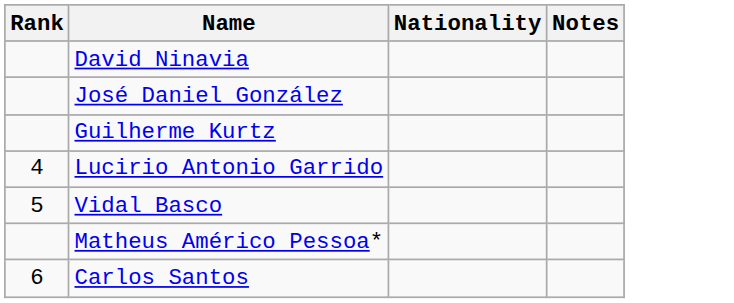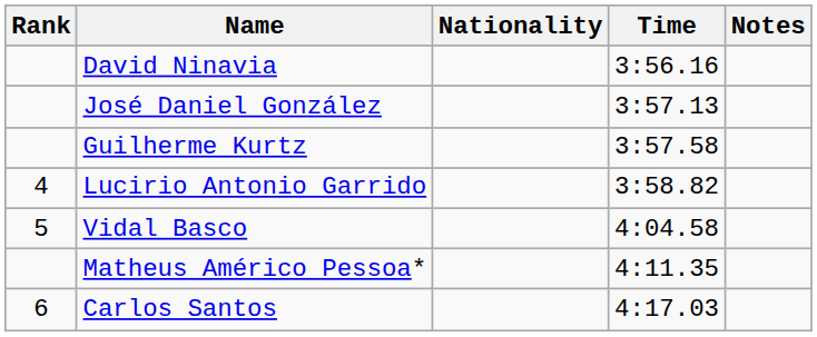 <table class="wikitable sortable" style="text-align:center">
 <tr>
 <th>Rank</th>
 <th>Name</th>
 <th>Nationality</th>
+<th>Time</th>
 <th>Notes</th>
 </tr>
 <tr>
 <td></td>
 <td align=left><a href='#'>David Ninavia</a></td>
 <td align=left></td>
+<td>3:56.16</td>
 <td></td>
 </tr>
 <tr>
 <td></td>
 <td align=left><a href='#'>José Daniel González</a></td>
 <td align=left></td>
+<td>3:57.13</td>
 <td></td>
 </tr>
 <tr>
 <td></td>
 <td align=left><a href='#'>Guilherme Kurtz</a></td>
 <td align=left></td>
+<td>3:57.58</td>
 <td></td>
 </tr>
 <tr>
 <td>4</td>
 <td align=left><a href='#'>Lucirio Antonio Garrido</a></td>
 <td align=left></td>
+<td>3:58.82</td>
 <td></td>
 </tr>
 <tr>
 <td>5</td>
 <td align=left><a href='#'>Vidal Basco</a></td>
 <td align=left></td>
+<td>4:04.58</td>
 <td></td>
 </tr>
 <tr>
 <td></td>
 <td align=left><a href='#'>Matheus Américo Pessoa</a>*</td>
 <td align=left></td>
+<td>4:11.35</td>
 <td></td>
 </tr>
 <tr>
 <td>6</td>
 <td align=left><a href='#'>Carlos Santos</a></td>
 <td align=left></td>
+<td>4:17.03</td>
 <td></td>
 </tr>
 </table>
